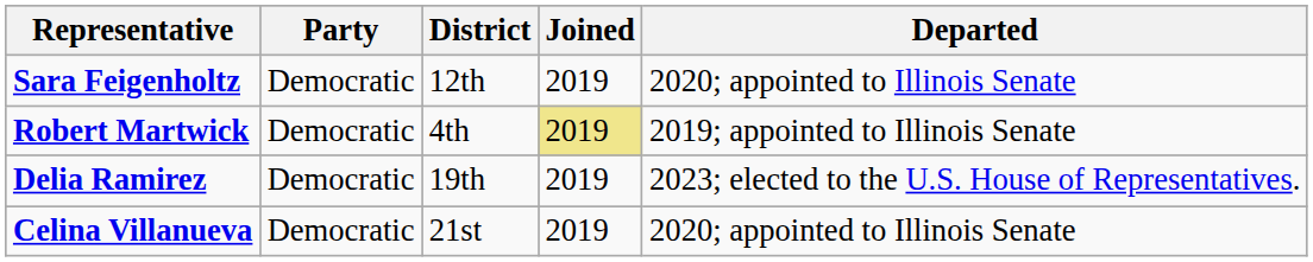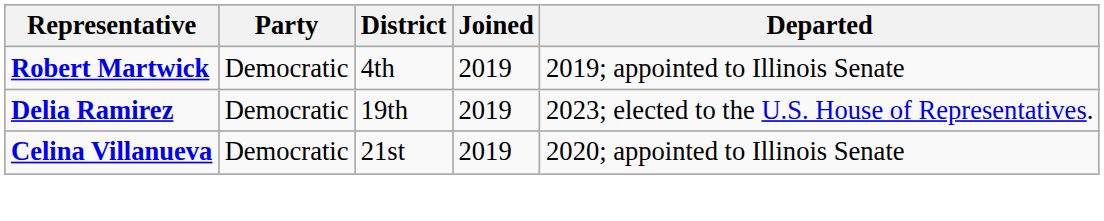 <table class="wikitable sortable">
 <tr>
 <th>Representative</th>
 <th>Party</th>
 <th>District</th>
 <th>Joined</th>
 <th>Departed</th>
 </tr>
 <tr>
-<td><strong><a href='#'>Sara Feigenholtz</a></strong></td>
-<td>Democratic</td>
-<td>12th</td>
-<td>2019</td>
-<td>2020; appointed to <a href='#'>Illinois Senate</a></td>
-</tr>
-<tr>
 <td><strong><a href='#'>Robert Martwick</a></strong></td>
 <td>Democratic</td>
 <td>4th</td>
-<td style="background: khaki;">2019</td>
+<td>2019</td>
 <td>2019; appointed to Illinois Senate</td>
 </tr>
 <tr>
 <td><strong><a href='#'>Delia Ramirez</a></strong></td>
 <td>Democratic</td>
 <td>19th</td>
 <td>2019</td>
 <td>2023; elected to the <a href='#'>U.S. House of Representatives</a>.</td>
 </tr>
 <tr>
 <td><strong><a href='#'>Celina Villanueva</a></strong></td>
 <td>Democratic</td>
 <td>21st</td>
 <td>2019</td>
 <td>2020; appointed to Illinois Senate</td>
 </tr>
 </table>
